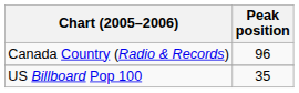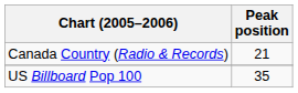 <table class="wikitable sortable">
 <tr>
 <th align="left">Chart (2005–2006)</th>
 <th align="center">Peak<br>position</th>
 </tr>
 <tr>
 <td align="left">Canada <a href='#'>Country</a> (<em><a href='#'>Radio & Records</a></em>)</td>
-<td align="center">96</td>
+<td align="center">21</td>
 </tr>
 <tr>
 </tr>
 <tr>
 </tr>
 <tr>
 <td align="left">US <em><a href='#'>Billboard</a></em> <a href='#'>Pop 100</a></td>
 <td align="center">35</td>
 </tr>
 </table>
